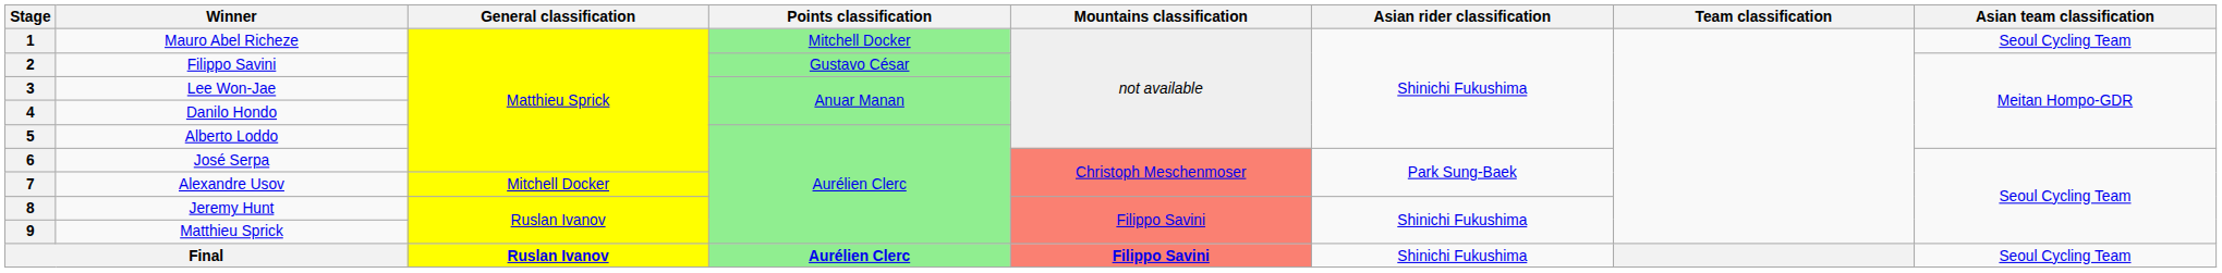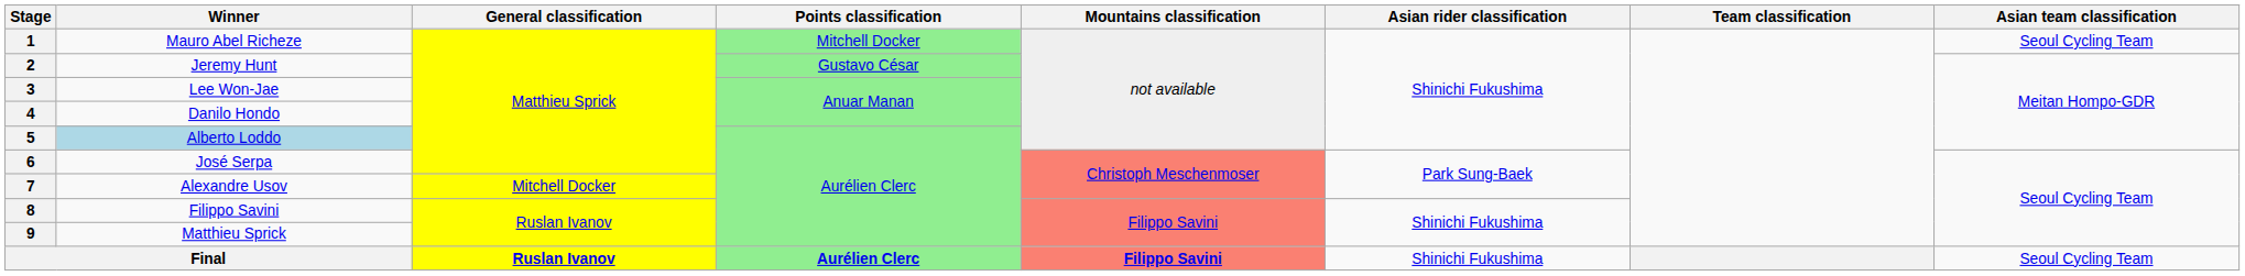 <table class=wikitable style="text-align:center; font-size:smaller;">
 <tr>
 <th style="width:1%;">Stage</th>
 <th style="width:14%;">Winner</th>
 <th style="width:12%;">General classification<br></th>
 <th style="width:12%;">Points classification<br></th>
 <th style="width:12%;">Mountains classification<br></th>
 <th style="width:12%;">Asian rider classification</th>
 <th style="width:12%;">Team classification</th>
 <th style="width:12%;">Asian team classification</th>
 </tr>
 <tr>
 <th>1</th>
 <td><a href='#'>Mauro Abel Richeze</a></td>
 <td style="background:yellow;" rowspan=6><a href='#'>Matthieu Sprick</a></td>
 <td style="background:lightgreen;"><a href='#'>Mitchell Docker</a></td>
 <td style="background:#efefef;" rowspan=5><em>not available</em></td>
 <td rowspan=5><a href='#'>Shinichi Fukushima</a></td>
 <td rowspan=9></td>
 <td><a href='#'>Seoul Cycling Team</a></td>
 </tr>
 <tr>
 <th>2</th>
-<td><a href='#'>Filippo Savini</a></td>
+<td><a href='#'>Jeremy Hunt</a></td>
 <td style="background:lightgreen;"><a href='#'>Gustavo César</a></td>
 <td rowspan=4><a href='#'>Meitan Hompo-GDR</a></td>
 </tr>
 <tr>
 <th>3</th>
 <td><a href='#'>Lee Won-Jae</a></td>
 <td style="background:lightgreen;" rowspan=2><a href='#'>Anuar Manan</a></td>
 </tr>
 <tr>
 <th>4</th>
 <td><a href='#'>Danilo Hondo</a></td>
 </tr>
 <tr>
 <th>5</th>
-<td><a href='#'>Alberto Loddo</a></td>
+<td style="background: lightblue;"><a href='#'>Alberto Loddo</a></td>
 <td style="background:lightgreen;" rowspan=5><a href='#'>Aurélien Clerc</a></td>
 </tr>
 <tr>
 <th>6</th>
 <td><a href='#'>José Serpa</a></td>
 <td style="background:salmon;" rowspan=2><a href='#'>Christoph Meschenmoser</a></td>
 <td rowspan=2><a href='#'>Park Sung-Baek</a></td>
 <td rowspan=4><a href='#'>Seoul Cycling Team</a></td>
 </tr>
 <tr>
 <th>7</th>
 <td><a href='#'>Alexandre Usov</a></td>
 <td style="background:yellow;"><a href='#'>Mitchell Docker</a></td>
 </tr>
 <tr>
 <th>8</th>
-<td><a href='#'>Jeremy Hunt</a></td>
+<td><a href='#'>Filippo Savini</a></td>
 <td style="background:yellow;" rowspan=2><a href='#'>Ruslan Ivanov</a></td>
 <td style="background:salmon;" rowspan=2><a href='#'>Filippo Savini</a></td>
 <td rowspan=2><a href='#'>Shinichi Fukushima</a></td>
 </tr>
 <tr>
 <th>9</th>
 <td><a href='#'>Matthieu Sprick</a></td>
 </tr>
 <tr>
 <th colspan=2><strong>Final</strong></th>
 <th style="background:yellow;"><a href='#'>Ruslan Ivanov</a></th>
 <th style="background:lightgreen;"><a href='#'>Aurélien Clerc</a></th>
 <th style="background:salmon;"><a href='#'>Filippo Savini</a></th>
 <td><a href='#'>Shinichi Fukushima</a></td>
 <th></th>
 <td><a href='#'>Seoul Cycling Team</a></td>
 </tr>
 </table>
